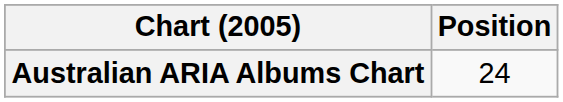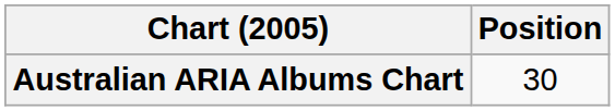 <table class="wikitable plainrowheaders">
 <tr>
 <th scope="col">Chart (2005)</th>
 <th scope="col">Position</th>
 </tr>
 <tr>
 <th scope="row">Australian ARIA Albums Chart</th>
-<td style="text-align:center;">24</td>
+<td style="text-align:center;">30</td>
 </tr>
 </table>
